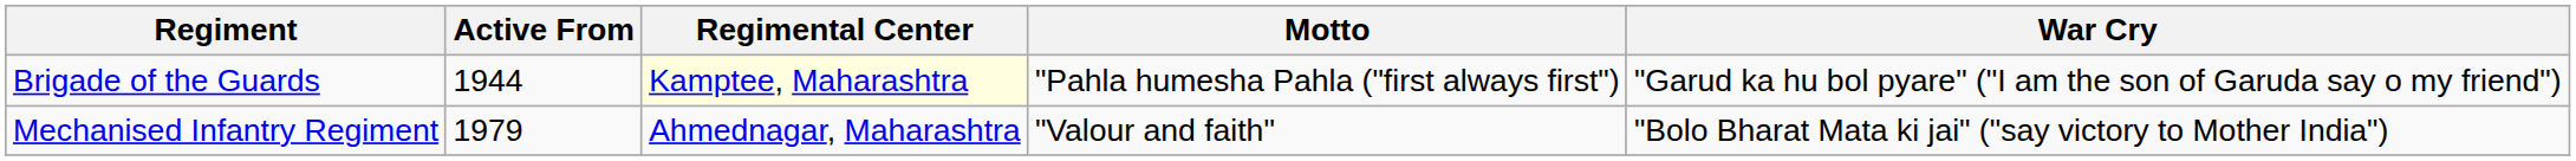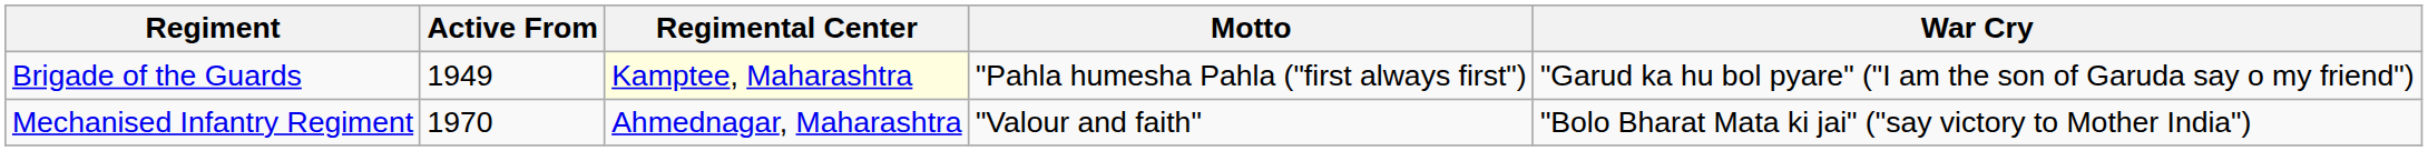 <table class="wikitable sortable" border="1">
 <tr>
 <th>Regiment</th>
 <th>Active From</th>
 <th>Regimental Center</th>
 <th>Motto</th>
 <th>War Cry</th>
 </tr>
 <tr>
 <td><a href='#'>Brigade of the Guards</a></td>
-<td>1944</td>
+<td>1949</td>
 <td style="background: lightyellow;"><a href='#'>Kamptee</a>, <a href='#'>Maharashtra</a></td>
 <td>"Pahla humesha Pahla ("first always first")</td>
 <td>"Garud ka hu bol pyare" ("I am the son of Garuda say o my friend")</td>
 </tr>
 <tr>
 <td><a href='#'>Mechanised Infantry Regiment</a></td>
-<td>1979</td>
+<td>1970</td>
 <td><a href='#'>Ahmednagar</a>, <a href='#'>Maharashtra</a></td>
 <td>"Valour and faith"</td>
 <td>"Bolo Bharat Mata ki jai" ("say victory to Mother India")</td>
 </tr>
 </table>
